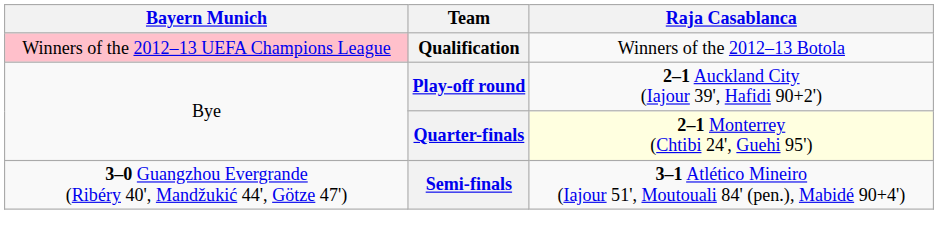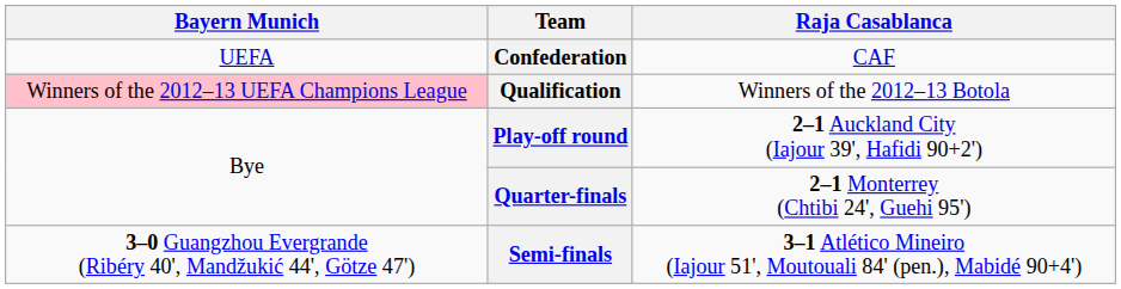 <table class="wikitable">
 <tr>
 <th width=350> <a href='#'>Bayern Munich</a></th>
 <th>Team</th>
 <th width=350> <a href='#'>Raja Casablanca</a></th>
+</tr>
+<tr>
+<td align=center><a href='#'>UEFA</a></td>
+<th>Confederation</th>
+<td align=center><a href='#'>CAF</a></td>
 </tr>
 <tr>
 <td align=center style="background: pink;">Winners of the <a href='#'>2012–13 UEFA Champions League</a></td>
 <th>Qualification</th>
 <td align=center>Winners of the <a href='#'>2012–13 Botola</a></td>
 </tr>
 <tr>
 <td rowspan="2" align="center">Bye</td>
 <th><a href='#'>Play-off round</a></th>
 <td align=center><strong>2–1</strong>  <a href='#'>Auckland City</a><br>(<a href='#'>Iajour</a> 39', <a href='#'>Hafidi</a> 90+2')</td>
 </tr>
 <tr>
 <th><a href='#'>Quarter-finals</a></th>
-<td align=center style="background: lightyellow;"><strong>2–1 </strong>  <a href='#'>Monterrey</a><br>(<a href='#'>Chtibi</a> 24', <a href='#'>Guehi</a> 95')</td>
+<td align=center><strong>2–1 </strong>  <a href='#'>Monterrey</a><br>(<a href='#'>Chtibi</a> 24', <a href='#'>Guehi</a> 95')</td>
 </tr>
 <tr>
 <td align=center><strong>3–0</strong>  <a href='#'>Guangzhou Evergrande</a><br>(<a href='#'>Ribéry</a> 40', <a href='#'>Mandžukić</a> 44', <a href='#'>Götze</a> 47')</td>
 <th><a href='#'>Semi-finals</a></th>
 <td align=center><strong>3–1</strong>  <a href='#'>Atlético Mineiro</a><br>(<a href='#'>Iajour</a> 51', <a href='#'>Moutouali</a> 84' (pen.), <a href='#'>Mabidé</a> 90+4')</td>
 </tr>
 </table>
